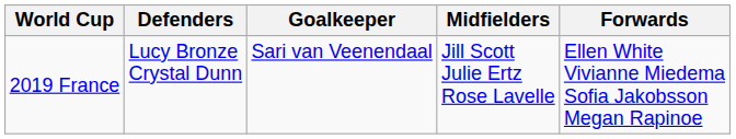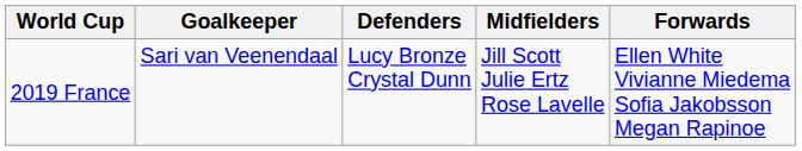 <table class="wikitable">
 <tr>
 <th>World Cup</th>
+<th>Goalkeeper</th>
 <th>Defenders</th>
-<th>Goalkeeper</th>
 <th>Midfielders</th>
 <th>Forwards</th>
 </tr>
 <tr>
 <td><a href='#'>2019 France</a></td>
+<td style="vertical-align:top;"> <a href='#'>Sari van Veenendaal</a></td>
 <td style="vertical-align:top;"> <a href='#'>Lucy Bronze</a><br> <a href='#'>Crystal Dunn</a></td>
-<td style="vertical-align:top;"> <a href='#'>Sari van Veenendaal</a></td>
 <td style="vertical-align:top;"> <a href='#'>Jill Scott</a><br> <a href='#'>Julie Ertz</a><br> <a href='#'>Rose Lavelle</a></td>
 <td style="vertical-align:top;"> <a href='#'>Ellen White</a><br> <a href='#'>Vivianne Miedema</a><br> <a href='#'>Sofia Jakobsson</a><br> <a href='#'>Megan Rapinoe</a></td>
 </tr>
 </table>
